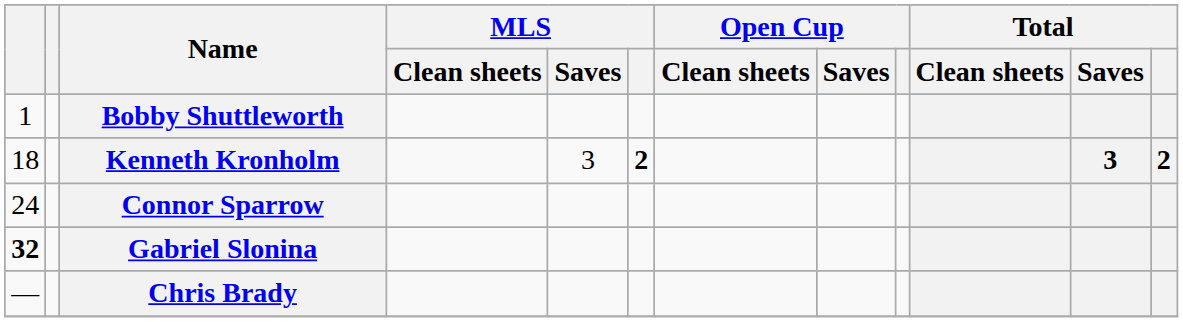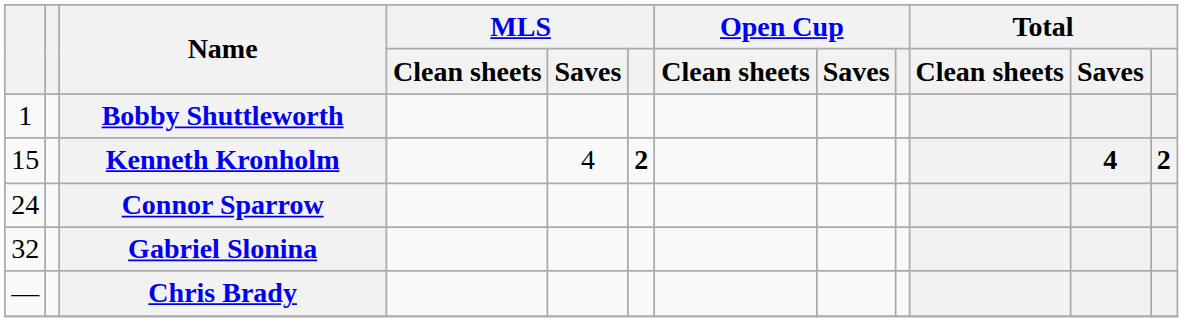 <table class="wikitable sortable" style="text-align:center">
 <tr>
 <th rowspan="2"></th>
 <th rowspan="2"></th>
 <th rowspan="2" style="width:180px;">Name</th>
 <th colspan="3" style="width:87px;"><a href='#'>MLS</a></th>
 <th colspan="3" style="width:87px;"><a href='#'>Open Cup</a></th>
 <th colspan="3" style="width:87px;">Total</th>
 </tr>
 <tr>
 <th>Clean sheets</th>
 <th>Saves</th>
 <th></th>
 <th>Clean sheets</th>
 <th>Saves</th>
 <th></th>
 <th>Clean sheets</th>
 <th>Saves</th>
 <th></th>
 </tr>
 <tr>
 <td>1</td>
 <td></td>
 <th><a href='#'>Bobby Shuttleworth</a><br></th>
 <td></td>
 <td></td>
 <td><br></td>
 <td></td>
 <td></td>
 <td><br></td>
 <th></th>
 <th></th>
 <th></th>
 </tr>
 <tr>
-<td>18</td>
+<td>15</td>
 <td></td>
 <th><a href='#'>Kenneth Kronholm</a><br></th>
 <td></td>
-<td>3</td>
+<td>4</td>
 <td><strong>2<br></strong></td>
 <td></td>
 <td></td>
 <td><br></td>
 <th></th>
-<th>3</th>
+<th>4</th>
 <th>2</th>
 </tr>
 <tr>
 <td>24</td>
 <td></td>
 <th><a href='#'>Connor Sparrow</a><br></th>
 <td></td>
 <td></td>
 <td><br></td>
 <td></td>
 <td></td>
 <td><br></td>
 <th></th>
 <th></th>
 <th></th>
 </tr>
 <tr>
-<td><strong>32</strong></td>
+<td>32</td>
 <td></td>
 <th><a href='#'>Gabriel Slonina</a><br></th>
 <td></td>
 <td></td>
 <td><br></td>
 <td></td>
 <td></td>
 <td><br></td>
 <th></th>
 <th></th>
 <th></th>
 </tr>
 <tr>
 <td>—</td>
 <td></td>
 <th><a href='#'>Chris Brady</a><br></th>
 <td></td>
 <td></td>
 <td><br></td>
 <td></td>
 <td></td>
 <td><br></td>
 <th></th>
 <th></th>
 <th></th>
 </tr>
 <tr>
 </tr>
 </table>
